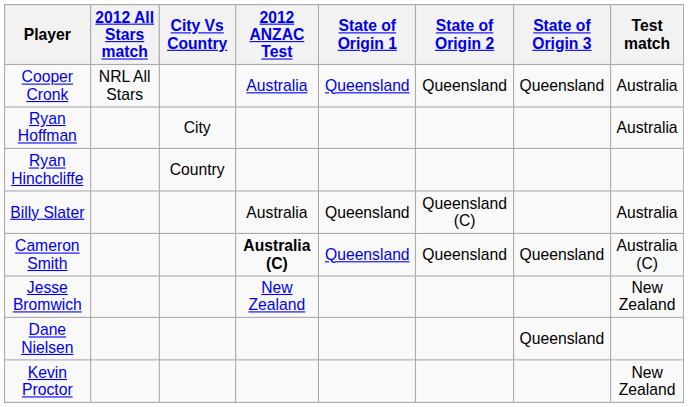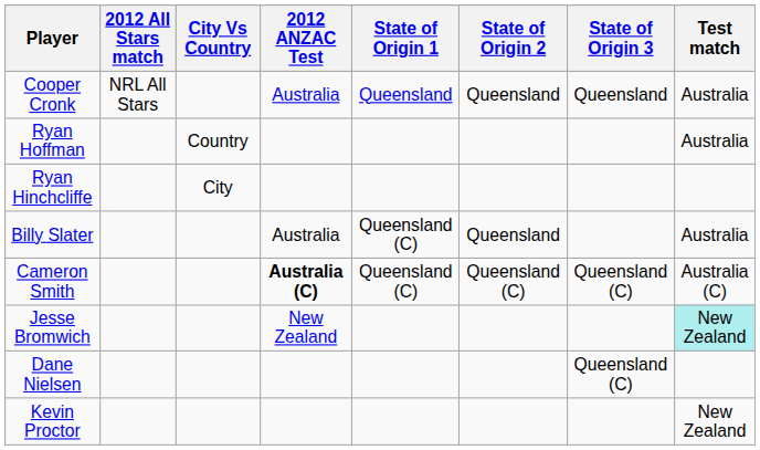 <table class="wikitable"  style="width:100%; font-size:90%; text-align:center">
 <tr style="background:#bdb76b;">
 <th>Player</th>
 <th><a href='#'>2012 All Stars match</a></th>
 <th><a href='#'>City Vs Country</a></th>
 <th><a href='#'>2012 ANZAC Test</a></th>
 <th><a href='#'>State of Origin 1</a></th>
 <th><a href='#'>State of Origin 2</a></th>
 <th><a href='#'>State of Origin 3</a></th>
 <th>Test match</th>
 </tr>
 <tr style="text-align:center">
 <td><a href='#'>Cooper Cronk</a></td>
 <td>NRL All Stars</td>
 <td></td>
 <td><a href='#'>Australia</a></td>
 <td><a href='#'>Queensland</a></td>
 <td>Queensland</td>
 <td>Queensland</td>
 <td>Australia</td>
 </tr>
 <tr>
 <td><a href='#'>Ryan Hoffman</a></td>
 <td></td>
-<td>City</td>
+<td>Country</td>
 <td></td>
 <td></td>
 <td></td>
 <td></td>
 <td>Australia</td>
 </tr>
 <tr>
 <td><a href='#'>Ryan Hinchcliffe</a></td>
 <td></td>
-<td>Country</td>
+<td>City</td>
 <td></td>
 <td></td>
 <td></td>
 <td></td>
 <td></td>
 </tr>
 <tr>
 <td><a href='#'>Billy Slater</a></td>
 <td></td>
 <td></td>
 <td>Australia</td>
+<td>Queensland (C)</td>
 <td>Queensland</td>
-<td>Queensland (C)</td>
 <td></td>
 <td>Australia</td>
 </tr>
 <tr>
 <td><a href='#'>Cameron Smith</a></td>
 <td></td>
 <td></td>
 <td><strong>Australia (C)</strong></td>
-<td><a href='#'>Queensland</a></td>
-<td>Queensland</td>
-<td>Queensland</td>
+<td>Queensland (C)</td>
+<td>Queensland (C)</td>
+<td>Queensland (C)</td>
 <td>Australia (C)</td>
 </tr>
 <tr>
 <td><a href='#'>Jesse Bromwich</a></td>
 <td></td>
 <td></td>
 <td><a href='#'>New Zealand</a></td>
 <td></td>
 <td></td>
 <td></td>
-<td>New Zealand</td>
+<td style="background: paleturquoise;">New Zealand</td>
 </tr>
 <tr>
 <td><a href='#'>Dane Nielsen</a></td>
 <td></td>
 <td></td>
 <td></td>
 <td></td>
 <td></td>
-<td>Queensland</td>
+<td>Queensland (C)</td>
 <td></td>
 </tr>
 <tr>
 <td><a href='#'>Kevin Proctor</a></td>
 <td></td>
 <td></td>
 <td></td>
 <td></td>
 <td></td>
 <td></td>
 <td>New Zealand</td>
 </tr>
 </table>
